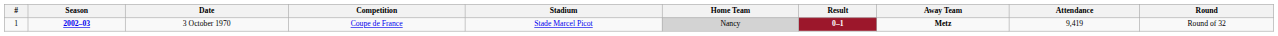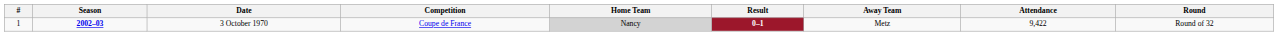 <table class="wikitable" style="text-align: center; width: 100%; font-size: 12px">
 <tr>
 <th><strong>#</strong></th>
 <th><strong>Season</strong></th>
 <th><strong>Date</strong></th>
 <th><strong>Competition</strong></th>
-<th><strong>Stadium</strong></th>
 <th><strong>Home Team</strong></th>
 <th><strong>Result</strong></th>
 <th><strong>Away Team</strong></th>
 <th><strong>Attendance</strong></th>
 <th><strong>Round</strong></th>
 </tr>
 <tr>
 <td>1</td>
 <td><strong><a href='#'>2002–03</a></strong></td>
 <td>3 October 1970</td>
 <td><a href='#'>Coupe de France</a></td>
-<td><a href='#'>Stade Marcel Picot</a></td>
 <td style="background: lightgrey;">Nancy</td>
 <td style="background:#9c172b;color:#fff;"><strong>0–1</strong></td>
-<td><strong>Metz</strong></td>
-<td>9,419</td>
+<td>Metz</td>
+<td>9,422</td>
 <td>Round of 32</td>
 </tr>
 </table>
